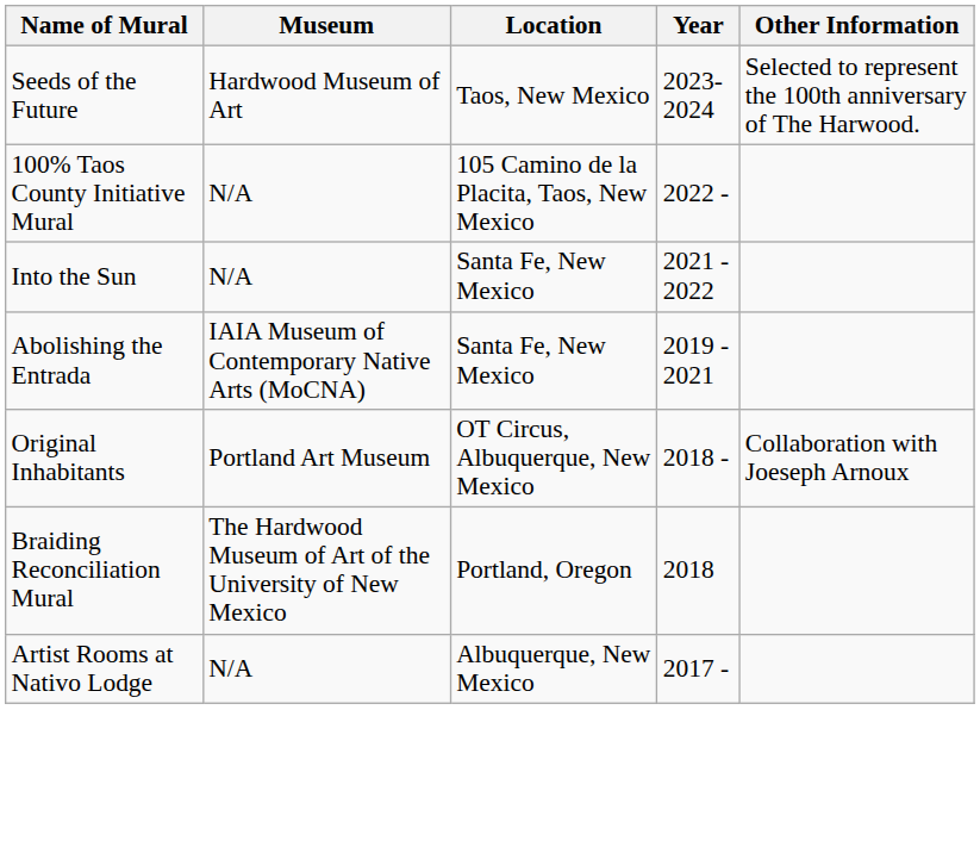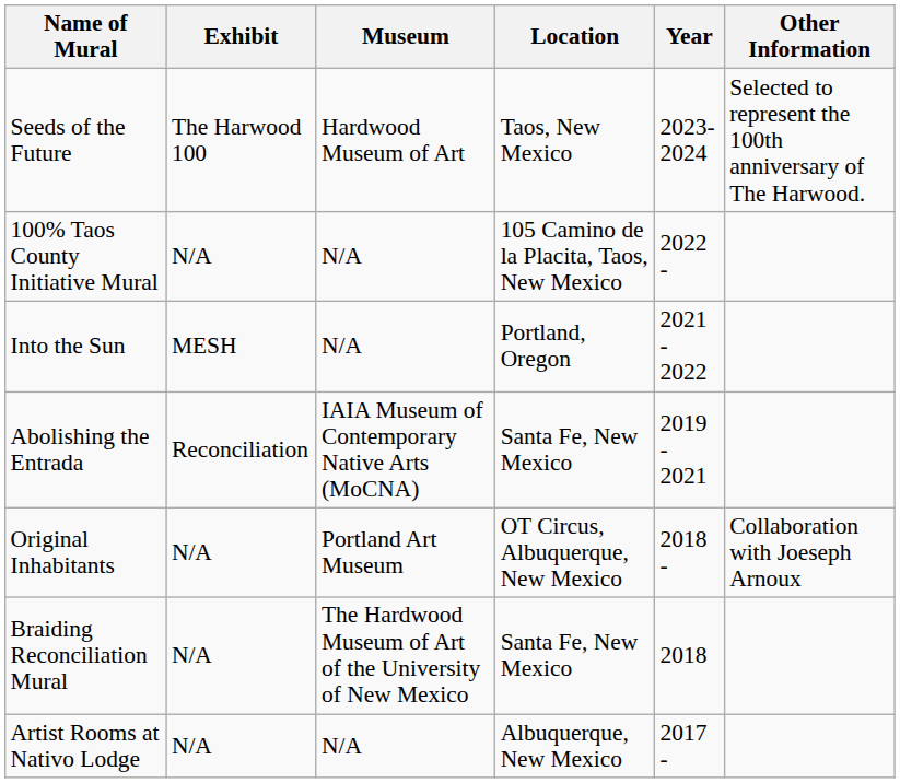 <table class="wikitable">
 <tr>
 <th>Name of Mural</th>
+<th>Exhibit</th>
 <th>Museum</th>
 <th>Location</th>
 <th>Year</th>
 <th>Other Information</th>
 </tr>
 <tr>
 <td>Seeds of the Future</td>
+<td>The Harwood 100</td>
 <td>Hardwood Museum of Art</td>
 <td>Taos, New Mexico</td>
 <td>2023-2024</td>
 <td>Selected to represent the 100th anniversary of The Harwood.</td>
 </tr>
 <tr>
 <td>100% Taos County Initiative Mural</td>
 <td>N/A</td>
+<td>N/A</td>
 <td>105 Camino de la Placita, Taos, New Mexico</td>
 <td>2022 -</td>
 <td></td>
 </tr>
 <tr>
 <td>Into the Sun</td>
+<td>MESH</td>
 <td>N/A</td>
-<td>Santa Fe, New Mexico</td>
+<td>Portland, Oregon</td>
 <td>2021 - 2022</td>
 <td></td>
 </tr>
 <tr>
 <td>Abolishing the Entrada</td>
+<td>Reconciliation</td>
 <td>IAIA Museum of Contemporary Native Arts (MoCNA)</td>
 <td>Santa Fe, New Mexico</td>
 <td>2019 - 2021</td>
 <td></td>
 </tr>
 <tr>
 <td>Original Inhabitants</td>
+<td>N/A</td>
 <td>Portland Art Museum</td>
 <td>OT Circus, Albuquerque, New Mexico</td>
 <td>2018 -</td>
 <td>Collaboration with Joeseph Arnoux</td>
 </tr>
 <tr>
 <td>Braiding Reconciliation Mural</td>
+<td>N/A</td>
 <td>The Hardwood Museum of Art of the University of New Mexico</td>
-<td>Portland, Oregon</td>
+<td>Santa Fe, New Mexico</td>
 <td>2018</td>
 <td></td>
 </tr>
 <tr>
 <td>Artist Rooms at Nativo Lodge</td>
 <td>N/A</td>
+<td>N/A</td>
 <td>Albuquerque, New Mexico</td>
 <td>2017 -</td>
 <td></td>
 </tr>
 </table>
